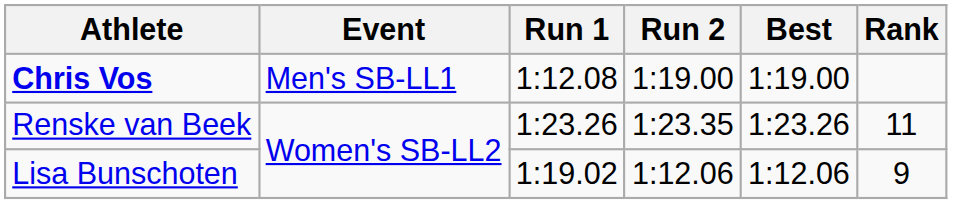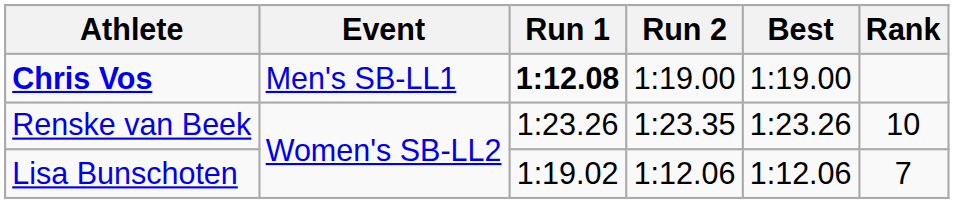 <table class="wikitable" style="font-size:90%">
 <tr>
 <th>Athlete</th>
 <th>Event</th>
 <th>Run 1</th>
 <th>Run 2</th>
 <th>Best</th>
 <th>Rank</th>
 </tr>
 <tr align=center>
 <td align=left><strong><a href='#'>Chris Vos</a></strong></td>
 <td align=left><a href='#'>Men's SB-LL1</a></td>
-<td>1:12.08</td>
+<td><strong>1:12.08</strong></td>
 <td>1:19.00</td>
 <td>1:19.00</td>
 <td></td>
 </tr>
 <tr align=center>
 <td align=left><a href='#'>Renske van Beek</a></td>
 <td align=left rowspan=3><a href='#'>Women's SB-LL2</a></td>
 <td>1:23.26</td>
 <td>1:23.35</td>
 <td>1:23.26</td>
-<td>11</td>
+<td>10</td>
 </tr>
 <tr align=center>
 <td align=left><a href='#'>Lisa Bunschoten</a></td>
 <td>1:19.02</td>
 <td>1:12.06</td>
 <td>1:12.06</td>
-<td>9</td>
+<td>7</td>
 </tr>
 </table>
